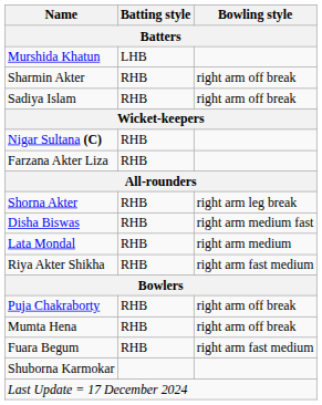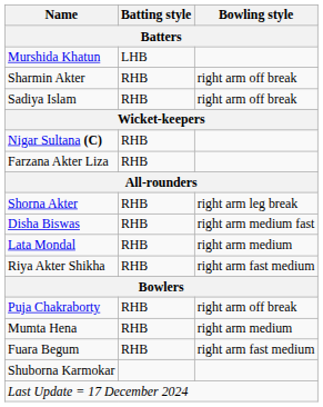 <table class="wikitable">
 <tr>
 <th>Name</th>
 <th>Batting style</th>
 <th>Bowling style</th>
 </tr>
 <tr>
 <th colspan="4">Batters</th>
 </tr>
 <tr>
 <td><a href='#'>Murshida Khatun</a></td>
 <td>LHB</td>
 <td></td>
 </tr>
 <tr>
 <td>Sharmin Akter</td>
 <td>RHB</td>
 <td>right arm off break</td>
 </tr>
 <tr>
 <td>Sadiya Islam</td>
 <td>RHB</td>
 <td>right arm off break</td>
 </tr>
 <tr>
 <th colspan="4">Wicket-keepers</th>
 </tr>
 <tr>
 <td><a href='#'>Nigar Sultana</a> <strong>(C)</strong></td>
 <td>RHB</td>
 <td></td>
 </tr>
 <tr>
 <td>Farzana Akter Liza</td>
 <td>RHB</td>
 <td></td>
 </tr>
 <tr>
 <th colspan="4">All-rounders</th>
 </tr>
 <tr>
 <td><a href='#'>Shorna Akter</a></td>
 <td>RHB</td>
 <td>right arm leg break</td>
 </tr>
 <tr>
 <td><a href='#'>Disha Biswas</a></td>
 <td>RHB</td>
 <td>right arm medium fast</td>
 </tr>
 <tr>
 <td><a href='#'>Lata Mondal</a></td>
 <td>RHB</td>
 <td>right arm medium</td>
 </tr>
 <tr>
 <td>Riya Akter Shikha</td>
 <td>RHB</td>
 <td>right arm fast medium</td>
 </tr>
 <tr>
 <th colspan="4">Bowlers</th>
 </tr>
 <tr>
 <td><a href='#'>Puja Chakraborty</a></td>
 <td>RHB</td>
 <td>right arm off break</td>
 </tr>
 <tr>
 <td>Mumta Hena</td>
 <td>RHB</td>
-<td>right arm off break</td>
+<td>right arm medium</td>
 </tr>
 <tr>
 <td>Fuara Begum</td>
 <td>RHB</td>
 <td>right arm fast medium</td>
 </tr>
 <tr>
 <td>Shuborna Karmokar</td>
 <td></td>
 <td></td>
 </tr>
 <tr>
 <td colspan="4"><em>Last Update = 17 December 2024</td>
 </tr>
 </table>
